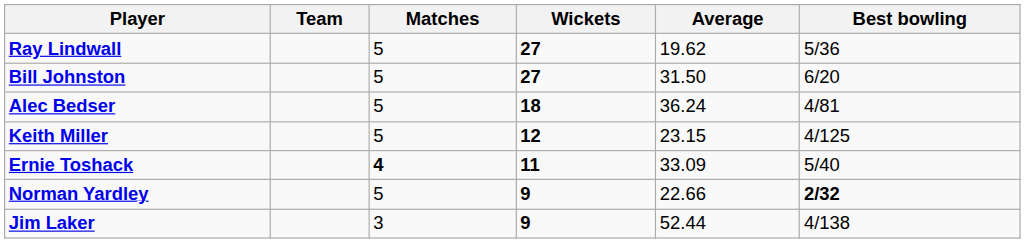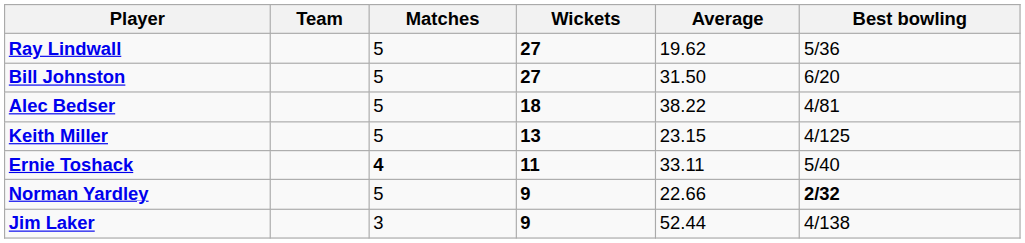 <table class="wikitable" style="width:100%">
 <tr>
 <th>Player</th>
 <th>Team</th>
 <th>Matches</th>
 <th>Wickets</th>
 <th>Average</th>
 <th>Best bowling</th>
 </tr>
 <tr>
 <td><strong><a href='#'>Ray Lindwall</a></strong></td>
 <td></td>
 <td>5</td>
 <td><strong>27</strong></td>
 <td>19.62</td>
 <td>5/36</td>
 </tr>
 <tr>
 <td><strong><a href='#'>Bill Johnston</a></strong></td>
 <td></td>
 <td>5</td>
 <td><strong>27</strong></td>
 <td>31.50</td>
 <td>6/20</td>
 </tr>
 <tr>
 <td><strong><a href='#'>Alec Bedser</a></strong></td>
 <td></td>
 <td>5</td>
 <td><strong>18</strong></td>
-<td>36.24</td>
+<td>38.22</td>
 <td>4/81</td>
 </tr>
 <tr>
 <td><strong><a href='#'>Keith Miller</a></strong></td>
 <td></td>
 <td>5</td>
-<td><strong>12</strong></td>
+<td><strong>13</strong></td>
 <td>23.15</td>
 <td>4/125</td>
 </tr>
 <tr>
 <td><strong><a href='#'>Ernie Toshack</a></strong></td>
 <td></td>
 <td><strong>4</strong></td>
 <td><strong>11</strong></td>
-<td>33.09</td>
+<td>33.11</td>
 <td>5/40</td>
 </tr>
 <tr>
 <td><strong><a href='#'>Norman Yardley</a></strong></td>
 <td></td>
 <td>5</td>
 <td><strong>9</strong></td>
 <td>22.66</td>
 <td><strong>2/32</strong></td>
 </tr>
 <tr>
 <td><strong><a href='#'>Jim Laker</a></strong></td>
 <td></td>
 <td>3</td>
 <td><strong>9</strong></td>
 <td>52.44</td>
 <td>4/138</td>
 </tr>
 </table>
